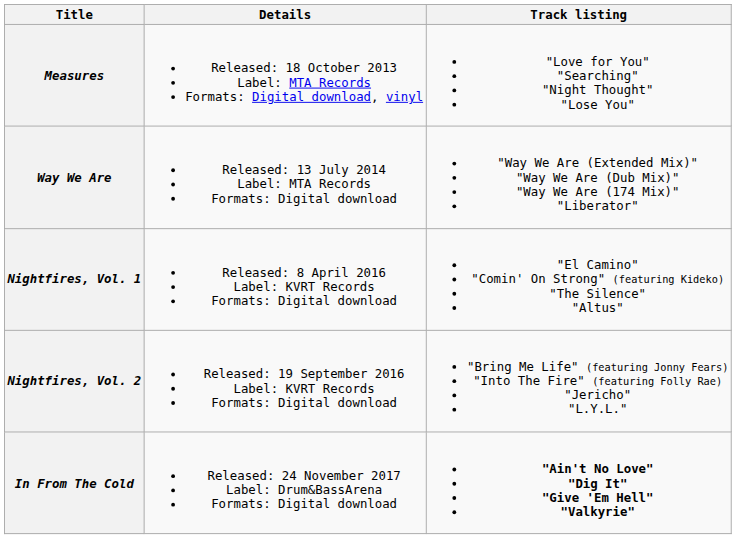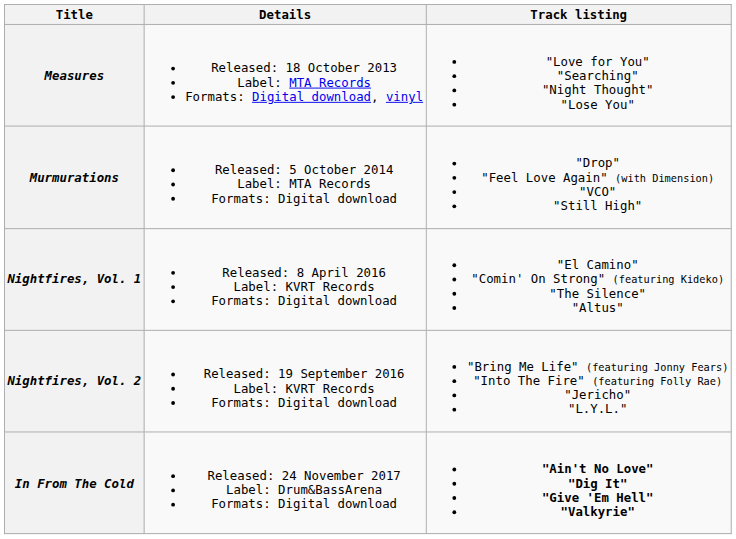 <table class="wikitable plainrowheaders" style="text-align:center;">
 <tr>
 <th scope="col">Title</th>
 <th scope="col">Details</th>
 <th scope="col">Track listing</th>
 </tr>
 <tr>
 <th scope="row"><em>Measures</em></th>
 <td><br><ul><li>Released: 18 October 2013</li><li>Label: <a href='#'>MTA Records</a></li><li>Formats: <a href='#'>Digital download</a>, <a href='#'>vinyl</a></li></ul></td>
 <td><br><ul><li>"Love for You"</li><li>"Searching"</li><li>"Night Thought"</li><li>"Lose You"</li></ul></td>
 </tr>
 <tr>
-<th scope="row"><em>Way We Are</em></th>
-<td><br><ul><li>Released: 13 July 2014</li><li>Label: MTA Records</li><li>Formats: Digital download</li></ul></td>
-<td><br><ul><li>"Way We Are (Extended Mix)"</li><li>"Way We Are (Dub Mix)"</li><li>"Way We Are (174 Mix)"</li><li>"Liberator"</li></ul></td>
+<th scope="row"><em>Murmurations</em></th>
+<td><br><ul><li>Released: 5 October 2014</li><li>Label: MTA Records</li><li>Formats: Digital download</li></ul></td>
+<td><br><ul><li>"Drop"</li><li>"Feel Love Again" <small>(with Dimension)</small></li><li>"VCO"</li><li>"Still High"</li></ul></td>
 </tr>
 <tr>
 <th scope="row"><em>Nightfires, Vol. 1</em></th>
 <td><br><ul><li>Released: 8 April 2016</li><li>Label: KVRT Records</li><li>Formats: Digital download</li></ul></td>
 <td><br><ul><li>"El Camino"</li><li>"Comin' On Strong" <small>(featuring Kideko)</small></li><li>"The Silence"</li><li>"Altus"</li></ul></td>
 </tr>
 <tr>
 <th scope="row"><em>Nightfires, Vol. 2</em></th>
 <td><br><ul><li>Released: 19 September 2016</li><li>Label: KVRT Records</li><li>Formats: Digital download</li></ul></td>
 <td><br><ul><li>"Bring Me Life" <small>(featuring Jonny Fears)</small></li><li>"Into The Fire" <small>(featuring Folly Rae)</small></li><li>"Jericho"</li><li>"L.Y.L."</li></ul></td>
 </tr>
 <tr>
 <th scope="row"><em>In From The Cold</em></th>
 <td><br><ul><li>Released: 24 November 2017</li><li>Label: Drum&BassArena</li><li>Formats: Digital download</li></ul></td>
 <td><strong><br><ul><li>"Ain't No Love"</li><li>"Dig It"</li><li>"Give 'Em Hell"</li><li>"Valkyrie"</li></ul></strong></td>
 </tr>
 </table>
